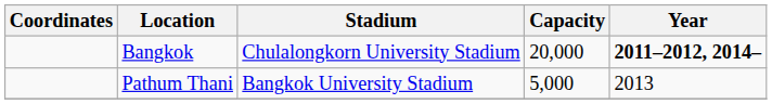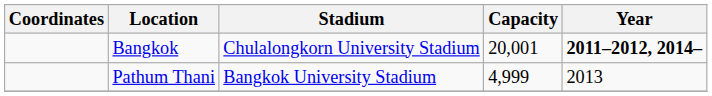 <table class="wikitable sortable">
 <tr>
 <th>Coordinates</th>
 <th>Location</th>
 <th>Stadium</th>
 <th>Capacity</th>
 <th>Year</th>
 </tr>
 <tr>
 <td></td>
 <td><a href='#'>Bangkok</a> </td>
 <td><a href='#'>Chulalongkorn University Stadium</a></td>
-<td>20,000</td>
+<td>20,001</td>
 <td><strong>2011–2012, 2014–</strong></td>
 </tr>
 <tr>
 <td></td>
 <td><a href='#'>Pathum Thani</a></td>
 <td><a href='#'>Bangkok University Stadium</a></td>
-<td>5,000</td>
+<td>4,999</td>
 <td>2013</td>
 </tr>
 <tr>
 </tr>
 </table>
